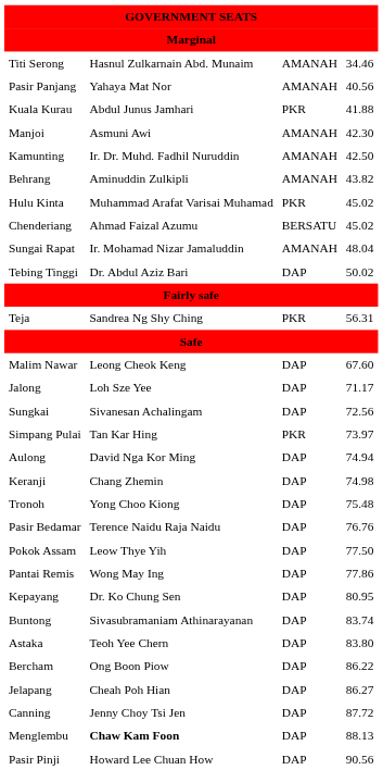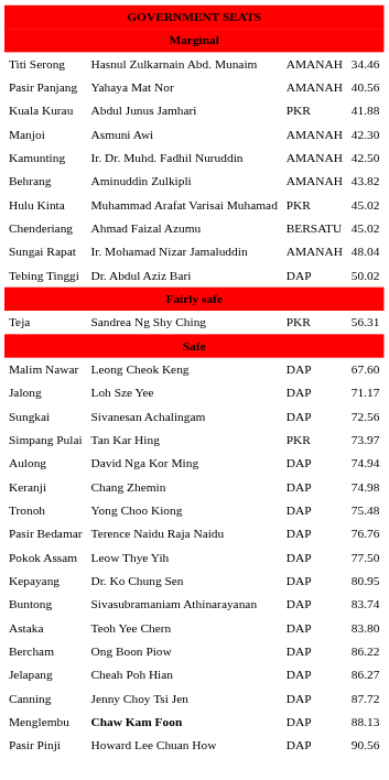 <table class="toccolours" cellpadding="5" cellspacing="0" style="float:left; margin-right:.5em; margin-top:.4em; font-size:90%;">
 <tr>
 <td colspan="4"  style="text-align:center; background:red;"><span><strong>GOVERNMENT SEATS</strong></span></td>
 </tr>
 <tr>
 <td colspan="4"  style="text-align:center; background:red;"><span><strong>Marginal</strong></span></td>
 </tr>
 <tr>
 <td>Titi Serong</td>
 <td>Hasnul Zulkarnain Abd. Munaim</td>
 <td>AMANAH</td>
 <td style="text-align:center;">34.46</td>
 </tr>
 <tr>
 <td>Pasir Panjang</td>
 <td>Yahaya Mat Nor</td>
 <td>AMANAH</td>
 <td style="text-align:center;">40.56</td>
 </tr>
 <tr>
 <td>Kuala Kurau</td>
 <td>Abdul Junus Jamhari</td>
 <td>PKR</td>
 <td style="text-align:center;">41.88</td>
 </tr>
 <tr>
 <td>Manjoi</td>
 <td>Asmuni Awi</td>
 <td>AMANAH</td>
 <td style="text-align:center;">42.30</td>
 </tr>
 <tr>
 <td>Kamunting</td>
 <td>Ir. Dr. Muhd. Fadhil Nuruddin</td>
 <td>AMANAH</td>
 <td style="text-align:center;">42.50</td>
 </tr>
 <tr>
 <td>Behrang</td>
 <td>Aminuddin Zulkipli</td>
 <td>AMANAH</td>
 <td style="text-align:center;">43.82</td>
 </tr>
 <tr>
 <td>Hulu Kinta</td>
 <td>Muhammad Arafat Varisai Muhamad</td>
 <td>PKR</td>
 <td style="text-align:center;">45.02</td>
 </tr>
 <tr>
 <td>Chenderiang</td>
 <td>Ahmad Faizal Azumu</td>
 <td>BERSATU</td>
 <td style="text-align:center;">45.02</td>
 </tr>
 <tr>
 <td>Sungai Rapat</td>
 <td>Ir. Mohamad Nizar Jamaluddin</td>
 <td>AMANAH</td>
 <td style="text-align:center;">48.04</td>
 </tr>
 <tr>
 <td>Tebing Tinggi</td>
 <td>Dr. Abdul Aziz Bari</td>
 <td>DAP</td>
 <td style="text-align:center;">50.02</td>
 </tr>
 <tr>
 <td colspan="4"  style="text-align:center; background:red;"><span><strong>Fairly safe</strong></span></td>
 </tr>
 <tr>
 <td>Teja</td>
 <td>Sandrea Ng Shy Ching</td>
 <td>PKR</td>
 <td style="text-align:center;">56.31</td>
 </tr>
 <tr>
 <td colspan="4"  style="text-align:center; background:red;"><span><strong>Safe</strong></span></td>
 </tr>
 <tr>
 <td>Malim Nawar</td>
 <td>Leong Cheok Keng</td>
 <td>DAP</td>
 <td style="text-align:center;">67.60</td>
 </tr>
 <tr>
 <td>Jalong</td>
 <td>Loh Sze Yee</td>
 <td>DAP</td>
 <td style="text-align:center;">71.17</td>
 </tr>
 <tr>
 <td>Sungkai</td>
 <td>Sivanesan Achalingam</td>
 <td>DAP</td>
 <td style="text-align:center;">72.56</td>
 </tr>
 <tr>
 <td>Simpang Pulai</td>
 <td>Tan Kar Hing</td>
 <td>PKR</td>
 <td style="text-align:center;">73.97</td>
 </tr>
 <tr>
 <td>Aulong</td>
 <td>David Nga Kor Ming</td>
 <td>DAP</td>
 <td style="text-align:center;">74.94</td>
 </tr>
 <tr>
 <td>Keranji</td>
 <td>Chang Zhemin</td>
 <td>DAP</td>
 <td style="text-align:center;">74.98</td>
 </tr>
 <tr>
 <td>Tronoh</td>
 <td>Yong Choo Kiong</td>
 <td>DAP</td>
 <td style="text-align:center;">75.48</td>
 </tr>
 <tr>
 <td>Pasir Bedamar</td>
 <td>Terence Naidu Raja Naidu</td>
 <td>DAP</td>
 <td style="text-align:center;">76.76</td>
 </tr>
 <tr>
 <td>Pokok Assam</td>
 <td>Leow Thye Yih</td>
 <td>DAP</td>
 <td style="text-align:center;">77.50</td>
 </tr>
 <tr>
-<td>Pantai Remis</td>
-<td>Wong May Ing</td>
-<td>DAP</td>
-<td style="text-align:center;">77.86</td>
-</tr>
-<tr>
 <td>Kepayang</td>
 <td>Dr. Ko Chung Sen</td>
 <td>DAP</td>
 <td style="text-align:center;">80.95</td>
 </tr>
 <tr>
 <td>Buntong</td>
 <td>Sivasubramaniam Athinarayanan</td>
 <td>DAP</td>
 <td style="text-align:center;">83.74</td>
 </tr>
 <tr>
 <td>Astaka</td>
 <td>Teoh Yee Chern</td>
 <td>DAP</td>
 <td style="text-align:center;">83.80</td>
 </tr>
 <tr>
 <td>Bercham</td>
 <td>Ong Boon Piow</td>
 <td>DAP</td>
 <td style="text-align:center;">86.22</td>
 </tr>
 <tr>
 <td>Jelapang</td>
 <td>Cheah Poh Hian</td>
 <td>DAP</td>
 <td style="text-align:center;">86.27</td>
 </tr>
 <tr>
 <td>Canning</td>
 <td>Jenny Choy Tsi Jen</td>
 <td>DAP</td>
 <td style="text-align:center;">87.72</td>
 </tr>
 <tr>
 <td>Menglembu</td>
 <td><strong>Chaw Kam Foon</strong></td>
 <td>DAP</td>
 <td style="text-align:center;">88.13</td>
 </tr>
 <tr>
 <td>Pasir Pinji</td>
 <td>Howard Lee Chuan How</td>
 <td>DAP</td>
 <td style="text-align:center;">90.56</td>
 </tr>
 </table>
